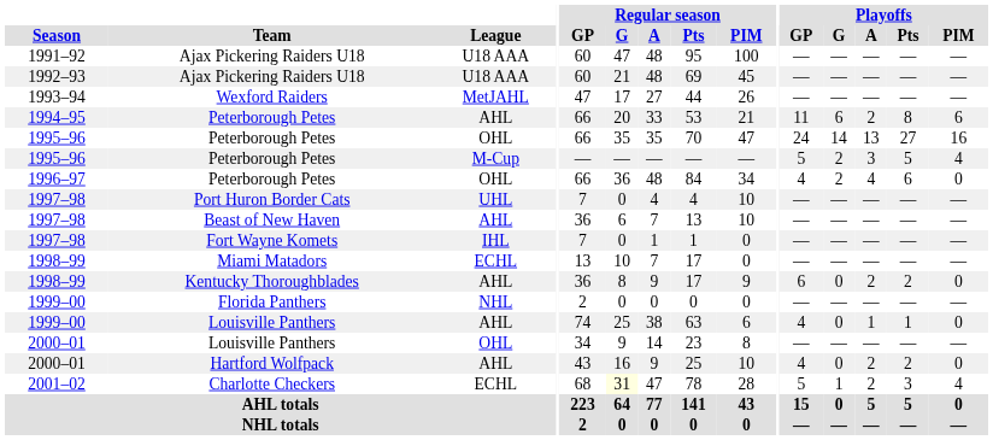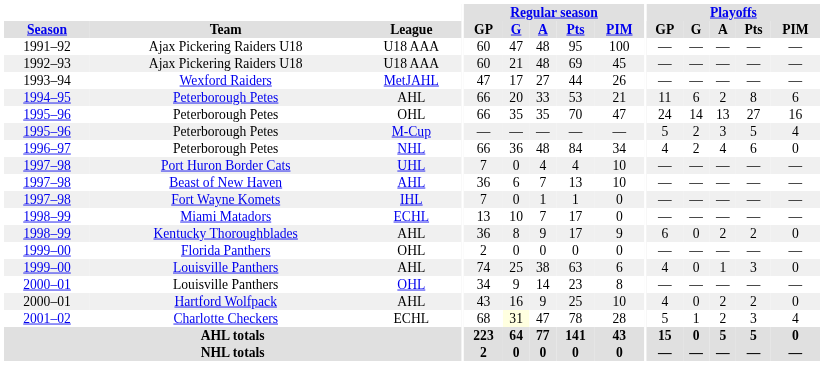 <table border="0" cellpadding="1" cellspacing="0" style="text-align:center; width:60em">
 <tr bgcolor="#e0e0e0">
 <th colspan="3" bgcolor="#ffffff"></th>
 <th rowspan="100" bgcolor="#ffffff"></th>
 <th colspan="5"><a href='#'>Regular season</a></th>
 <th rowspan="100" bgcolor="#ffffff"></th>
 <th colspan="5"><a href='#'>Playoffs</a></th>
 </tr>
 <tr bgcolor="#e0e0e0">
 <th><a href='#'>Season</a></th>
 <th>Team</th>
 <th>League</th>
 <th>GP</th>
 <th><a href='#'>G</a></th>
 <th><a href='#'>A</a></th>
 <th><a href='#'>Pts</a></th>
 <th><a href='#'>PIM</a></th>
 <th>GP</th>
 <th>G</th>
 <th>A</th>
 <th>Pts</th>
 <th>PIM</th>
 </tr>
 <tr>
 <td>1991–92</td>
 <td>Ajax Pickering Raiders U18</td>
 <td>U18 AAA</td>
 <td>60</td>
 <td>47</td>
 <td>48</td>
 <td>95</td>
 <td>100</td>
 <td>—</td>
 <td>—</td>
 <td>—</td>
 <td>—</td>
 <td>—</td>
 </tr>
 <tr bgcolor="#f0f0f0">
 <td>1992–93</td>
 <td>Ajax Pickering Raiders U18</td>
 <td>U18 AAA</td>
 <td>60</td>
 <td>21</td>
 <td>48</td>
 <td>69</td>
 <td>45</td>
 <td>—</td>
 <td>—</td>
 <td>—</td>
 <td>—</td>
 <td>—</td>
 </tr>
 <tr>
 <td>1993–94</td>
 <td><a href='#'>Wexford Raiders</a></td>
 <td><a href='#'>MetJAHL</a></td>
 <td>47</td>
 <td>17</td>
 <td>27</td>
 <td>44</td>
 <td>26</td>
 <td>—</td>
 <td>—</td>
 <td>—</td>
 <td>—</td>
 <td>—</td>
 </tr>
 <tr bgcolor="#f0f0f0">
 <td><a href='#'>1994–95</a></td>
 <td><a href='#'>Peterborough Petes</a></td>
 <td>AHL</td>
 <td>66</td>
 <td>20</td>
 <td>33</td>
 <td>53</td>
 <td>21</td>
 <td>11</td>
 <td>6</td>
 <td>2</td>
 <td>8</td>
 <td>6</td>
 </tr>
 <tr>
 <td><a href='#'>1995–96</a></td>
 <td>Peterborough Petes</td>
 <td>OHL</td>
 <td>66</td>
 <td>35</td>
 <td>35</td>
 <td>70</td>
 <td>47</td>
 <td>24</td>
 <td>14</td>
 <td>13</td>
 <td>27</td>
 <td>16</td>
 </tr>
 <tr bgcolor="#f0f0f0">
 <td><a href='#'>1995–96</a></td>
 <td>Peterborough Petes</td>
 <td><a href='#'>M-Cup</a></td>
 <td>—</td>
 <td>—</td>
 <td>—</td>
 <td>—</td>
 <td>—</td>
 <td>5</td>
 <td>2</td>
 <td>3</td>
 <td>5</td>
 <td>4</td>
 </tr>
 <tr>
 <td><a href='#'>1996–97</a></td>
 <td>Peterborough Petes</td>
-<td>OHL</td>
+<td><a href='#'>NHL</a></td>
 <td>66</td>
 <td>36</td>
 <td>48</td>
 <td>84</td>
 <td>34</td>
 <td>4</td>
 <td>2</td>
 <td>4</td>
 <td>6</td>
 <td>0</td>
 </tr>
 <tr bgcolor="#f0f0f0">
 <td><a href='#'>1997–98</a></td>
 <td><a href='#'>Port Huron Border Cats</a></td>
 <td><a href='#'>UHL</a></td>
 <td>7</td>
 <td>0</td>
 <td>4</td>
 <td>4</td>
 <td>10</td>
 <td>—</td>
 <td>—</td>
 <td>—</td>
 <td>—</td>
 <td>—</td>
 </tr>
 <tr>
 <td><a href='#'>1997–98</a></td>
 <td><a href='#'>Beast of New Haven</a></td>
 <td><a href='#'>AHL</a></td>
 <td>36</td>
 <td>6</td>
 <td>7</td>
 <td>13</td>
 <td>10</td>
 <td>—</td>
 <td>—</td>
 <td>—</td>
 <td>—</td>
 <td>—</td>
 </tr>
 <tr bgcolor="#f0f0f0">
 <td><a href='#'>1997–98</a></td>
 <td><a href='#'>Fort Wayne Komets</a></td>
 <td><a href='#'>IHL</a></td>
 <td>7</td>
 <td>0</td>
 <td>1</td>
 <td>1</td>
 <td>0</td>
 <td>—</td>
 <td>—</td>
 <td>—</td>
 <td>—</td>
 <td>—</td>
 </tr>
 <tr>
 <td><a href='#'>1998–99</a></td>
 <td><a href='#'>Miami Matadors</a></td>
 <td><a href='#'>ECHL</a></td>
 <td>13</td>
 <td>10</td>
 <td>7</td>
 <td>17</td>
 <td>0</td>
 <td>—</td>
 <td>—</td>
 <td>—</td>
 <td>—</td>
 <td>—</td>
 </tr>
 <tr bgcolor="#f0f0f0">
 <td><a href='#'>1998–99</a></td>
 <td><a href='#'>Kentucky Thoroughblades</a></td>
 <td>AHL</td>
 <td>36</td>
 <td>8</td>
 <td>9</td>
 <td>17</td>
 <td>9</td>
 <td>6</td>
 <td>0</td>
 <td>2</td>
 <td>2</td>
 <td>0</td>
 </tr>
 <tr>
 <td><a href='#'>1999–00</a></td>
 <td><a href='#'>Florida Panthers</a></td>
-<td><a href='#'>NHL</a></td>
+<td>OHL</td>
 <td>2</td>
 <td>0</td>
 <td>0</td>
 <td>0</td>
 <td>0</td>
 <td>—</td>
 <td>—</td>
 <td>—</td>
 <td>—</td>
 <td>—</td>
 </tr>
 <tr bgcolor="#f0f0f0">
 <td><a href='#'>1999–00</a></td>
 <td><a href='#'>Louisville Panthers</a></td>
 <td>AHL</td>
 <td>74</td>
 <td>25</td>
 <td>38</td>
 <td>63</td>
 <td>6</td>
 <td>4</td>
 <td>0</td>
 <td>1</td>
-<td>1</td>
+<td>3</td>
 <td>0</td>
 </tr>
 <tr>
 <td><a href='#'>2000–01</a></td>
 <td>Louisville Panthers</td>
 <td><a href='#'>OHL</a></td>
 <td>34</td>
 <td>9</td>
 <td>14</td>
 <td>23</td>
 <td>8</td>
 <td>—</td>
 <td>—</td>
 <td>—</td>
 <td>—</td>
 <td>—</td>
 </tr>
 <tr bgcolor="#f0f0f0">
 <td>2000–01</td>
 <td><a href='#'>Hartford Wolfpack</a></td>
 <td>AHL</td>
 <td>43</td>
 <td>16</td>
 <td>9</td>
 <td>25</td>
 <td>10</td>
 <td>4</td>
 <td>0</td>
 <td>2</td>
 <td>2</td>
 <td>0</td>
 </tr>
 <tr>
 <td><a href='#'>2001–02</a></td>
 <td><a href='#'>Charlotte Checkers</a></td>
 <td>ECHL</td>
 <td>68</td>
 <td style="background: lightyellow;">31</td>
 <td>47</td>
 <td>78</td>
 <td>28</td>
 <td>5</td>
 <td>1</td>
 <td>2</td>
 <td>3</td>
 <td>4</td>
 </tr>
 <tr bgcolor="#e0e0e0">
 <th colspan="3">AHL totals</th>
 <th>223</th>
 <th>64</th>
 <th>77</th>
 <th>141</th>
 <th>43</th>
 <th>15</th>
 <th>0</th>
 <th>5</th>
 <th>5</th>
 <th>0</th>
 </tr>
 <tr bgcolor="#e0e0e0">
 <th colspan="3">NHL totals</th>
 <th>2</th>
 <th>0</th>
 <th>0</th>
 <th>0</th>
 <th>0</th>
 <th>—</th>
 <th>—</th>
 <th>—</th>
 <th>—</th>
 <th>—</th>
 </tr>
 </table>
